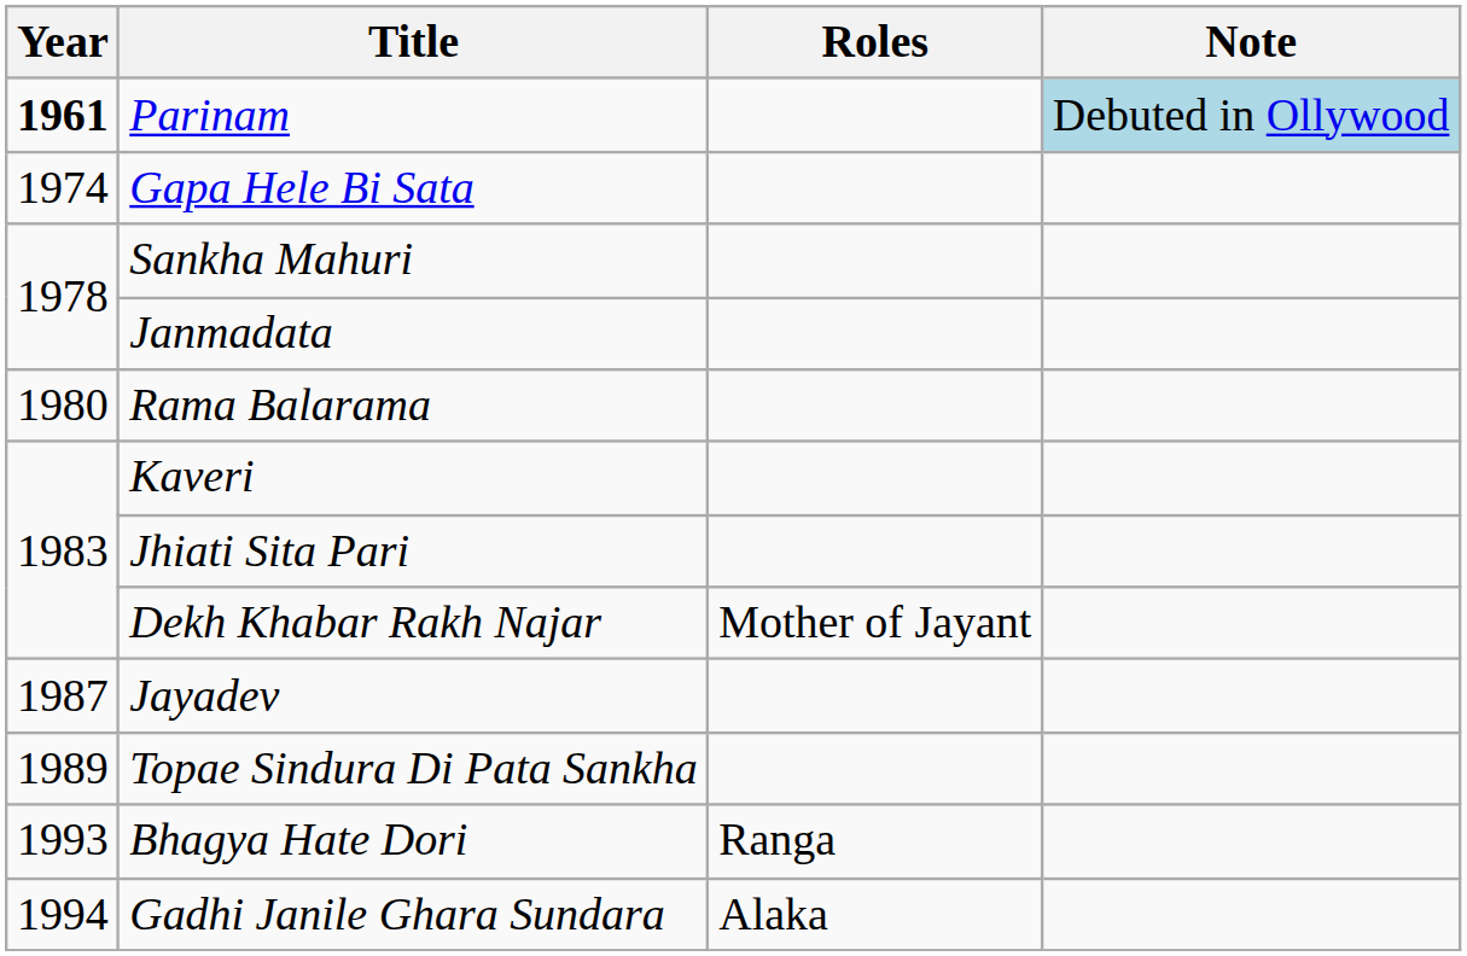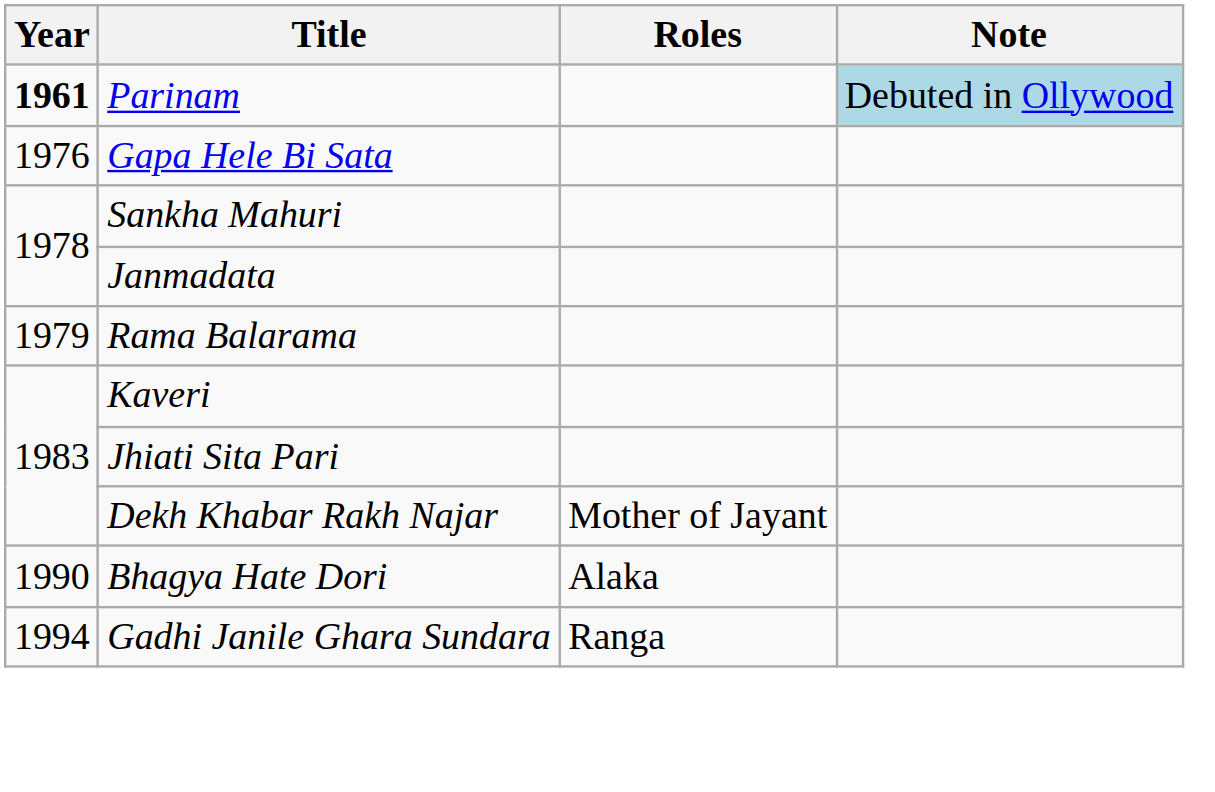 <table class="wikitable">
 <tr>
 <th>Year</th>
 <th>Title</th>
 <th>Roles</th>
 <th>Note</th>
 </tr>
 <tr>
 <td><strong>1961</strong></td>
 <td><em><a href='#'>Parinam</a></em></td>
 <td></td>
 <td style="background: lightblue;">Debuted in <a href='#'>Ollywood</a></td>
 </tr>
 <tr>
-<td>1974</td>
+<td>1976</td>
 <td><em><a href='#'>Gapa Hele Bi Sata</a></em></td>
 <td></td>
 <td></td>
 </tr>
 <tr>
 <td rowspan="2">1978</td>
 <td><em>Sankha Mahuri</em></td>
 <td></td>
 <td></td>
 </tr>
 <tr>
 <td><em>Janmadata</em></td>
 <td></td>
 <td></td>
 </tr>
 <tr>
-<td>1980</td>
+<td>1979</td>
 <td><em>Rama Balarama</em></td>
 <td></td>
 <td></td>
 </tr>
 <tr>
 <td rowspan="3">1983</td>
 <td><em>Kaveri</em></td>
 <td></td>
 <td></td>
 </tr>
 <tr>
 <td><em>Jhiati Sita Pari</em></td>
 <td></td>
 <td></td>
 </tr>
 <tr>
 <td><em>Dekh Khabar Rakh Najar</em></td>
 <td>Mother of Jayant</td>
 <td></td>
 </tr>
 <tr>
-<td>1987</td>
-<td><em>Jayadev</em></td>
-<td></td>
-<td></td>
-</tr>
-<tr>
-<td>1989</td>
-<td><em>Topae Sindura Di Pata Sankha</em></td>
-<td></td>
-<td></td>
-</tr>
-<tr>
-<td>1993</td>
+<td>1990</td>
 <td><em>Bhagya Hate Dori</em></td>
-<td>Ranga</td>
+<td>Alaka</td>
 <td></td>
 </tr>
 <tr>
 <td>1994</td>
 <td><em>Gadhi Janile Ghara Sundara</em></td>
-<td>Alaka</td>
+<td>Ranga</td>
 <td></td>
 </tr>
 </table>
